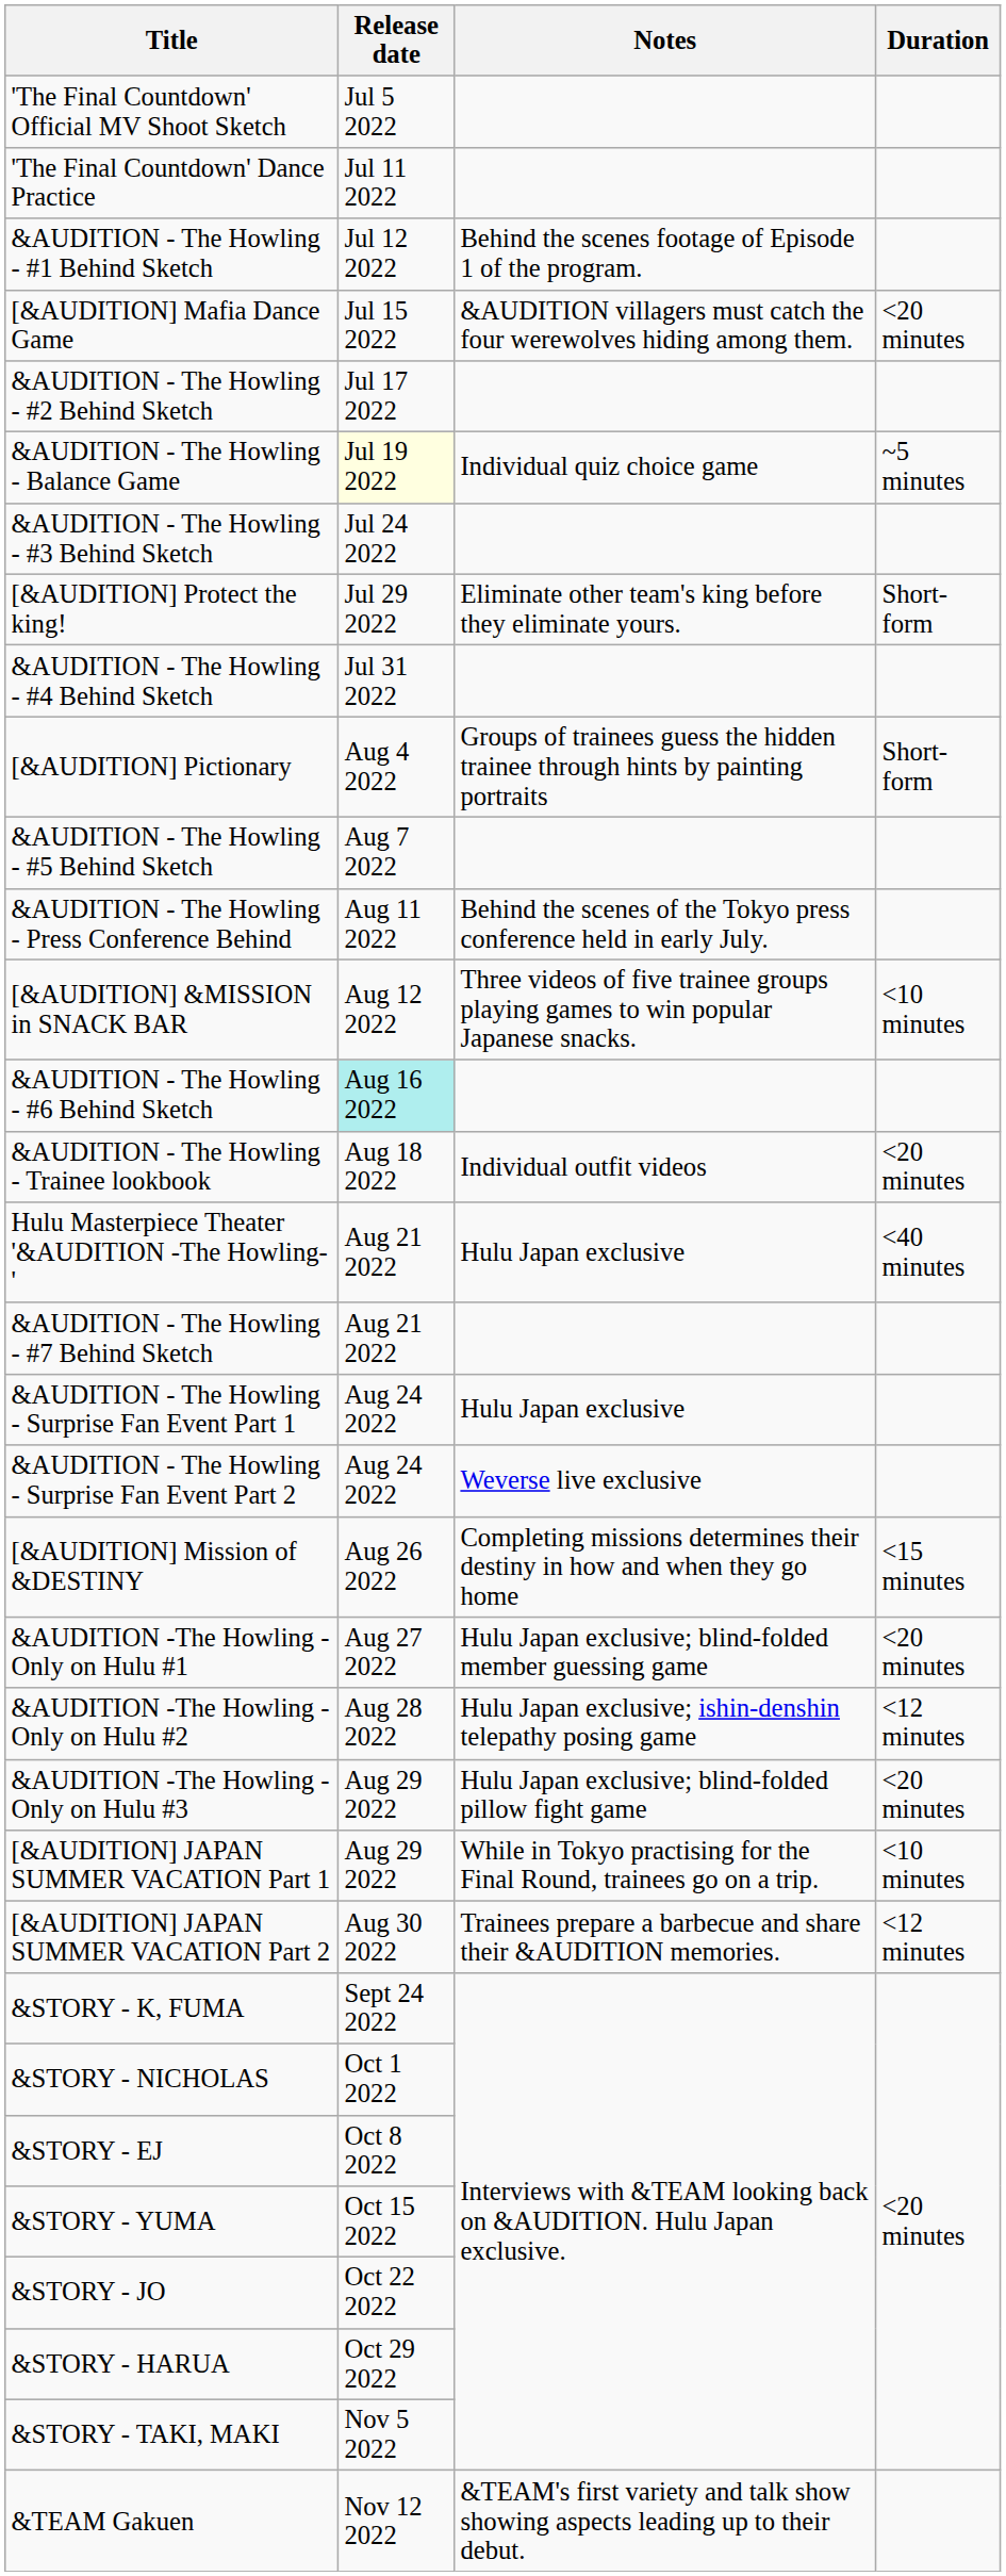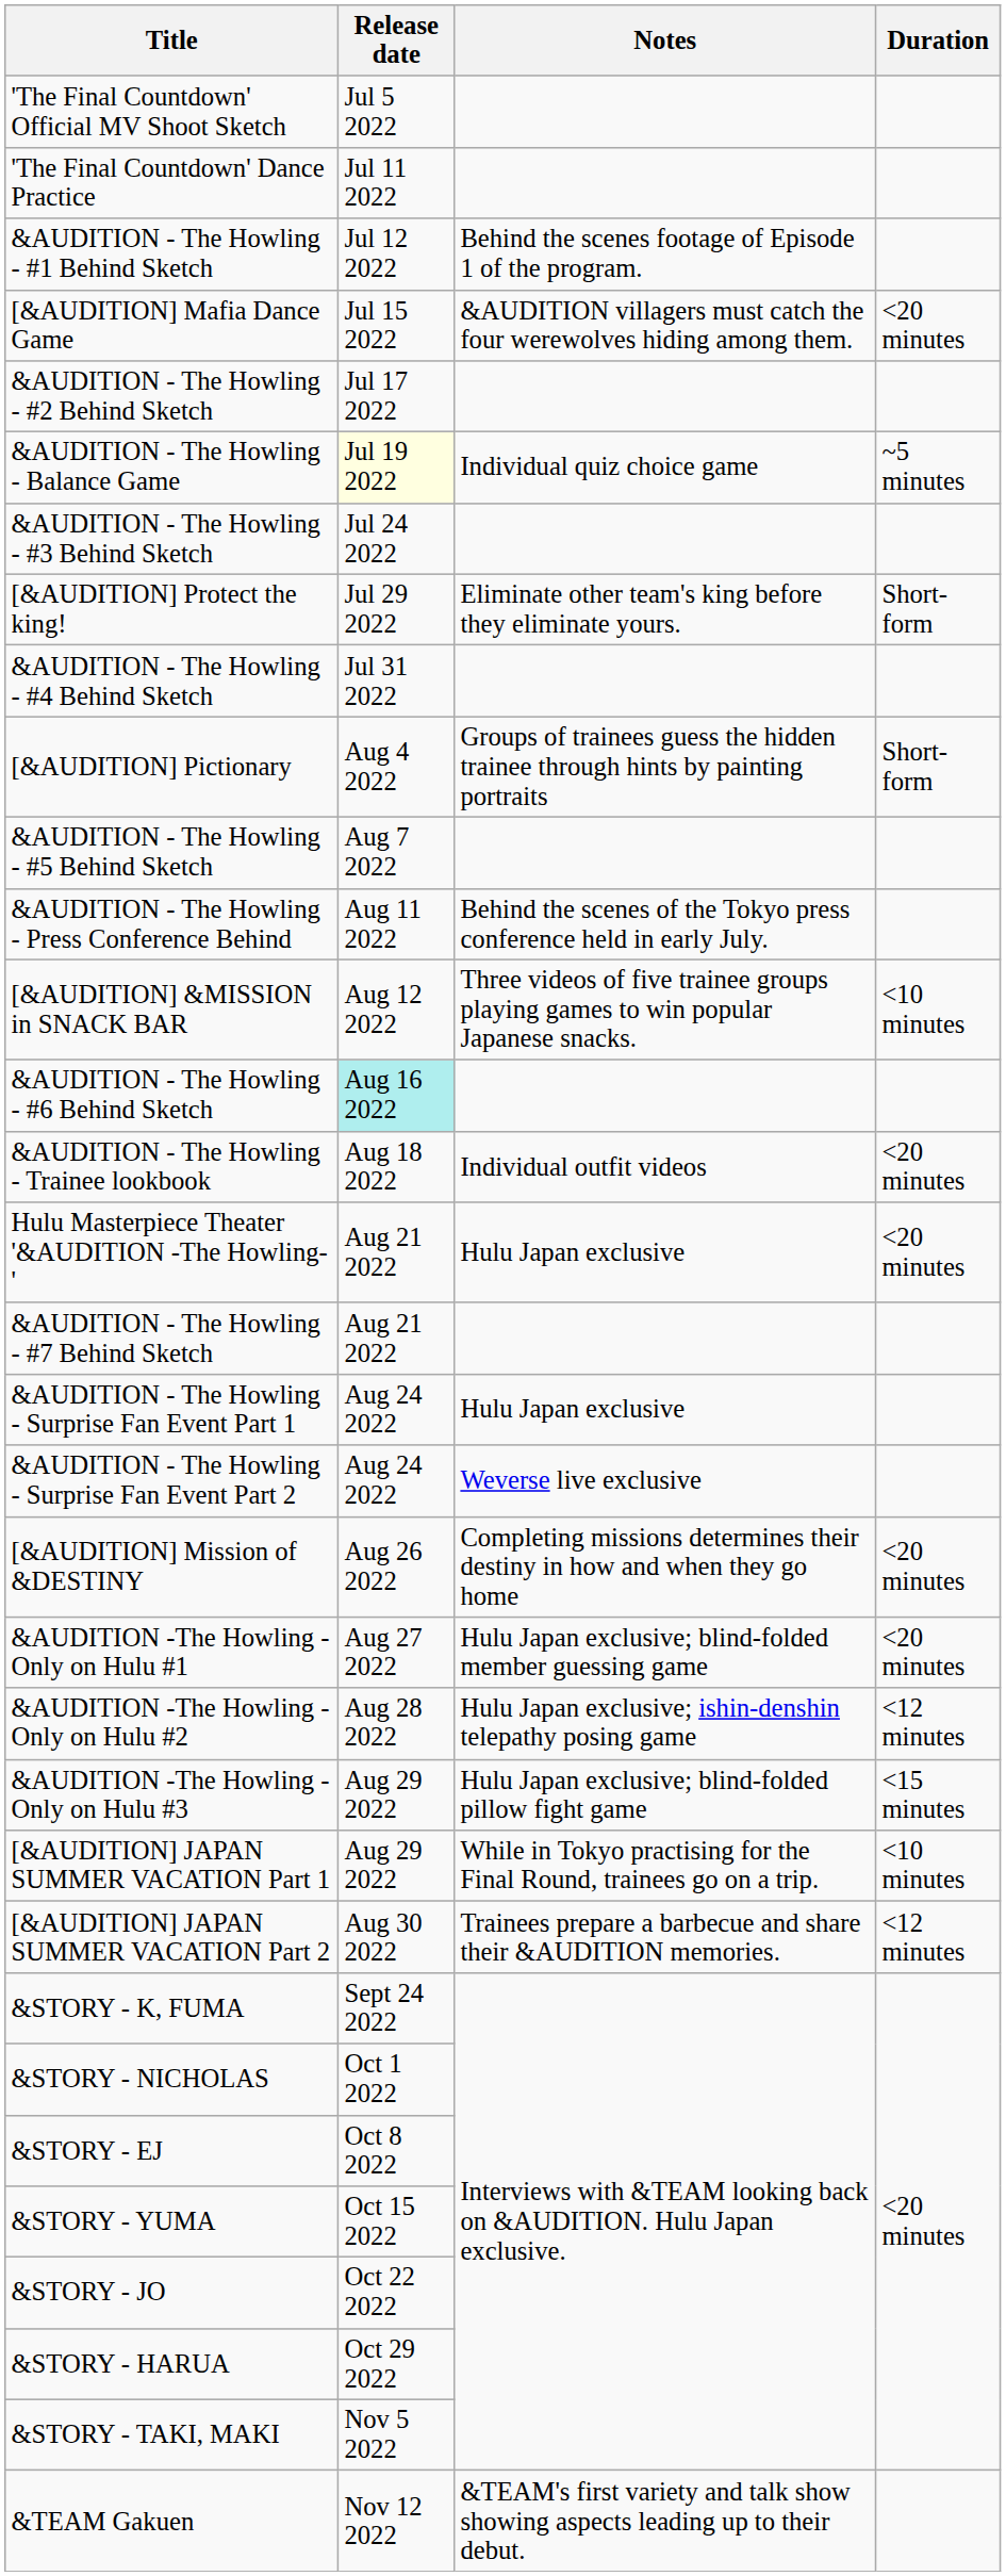 <table class="wikitable sortable">
 <tr>
 <th>Title</th>
 <th>Release date</th>
 <th>Notes</th>
 <th>Duration</th>
 </tr>
 <tr>
 <td>'The Final Countdown' Official MV Shoot Sketch</td>
 <td>Jul 5 2022</td>
 <td></td>
 <td></td>
 </tr>
 <tr>
 <td>'The Final Countdown' Dance Practice</td>
 <td>Jul 11 2022</td>
 <td></td>
 <td></td>
 </tr>
 <tr>
 <td>&AUDITION - The Howling - #1 Behind Sketch</td>
 <td>Jul 12 2022</td>
 <td>Behind the scenes footage of Episode 1 of the program.</td>
 <td></td>
 </tr>
 <tr>
 <td>[&AUDITION] Mafia Dance Game</td>
 <td>Jul 15 2022</td>
 <td>&AUDITION villagers must catch the four werewolves hiding among them.</td>
 <td><20 minutes</td>
 </tr>
 <tr>
 <td>&AUDITION - The Howling - #2 Behind Sketch</td>
 <td>Jul 17 2022</td>
 <td></td>
 <td></td>
 </tr>
 <tr>
 <td>&AUDITION - The Howling - Balance Game</td>
 <td style="background: lightyellow;">Jul 19 2022</td>
 <td>Individual quiz choice game</td>
 <td>~5 minutes</td>
 </tr>
 <tr>
 <td>&AUDITION - The Howling - #3 Behind Sketch</td>
 <td>Jul 24 2022</td>
 <td></td>
 <td></td>
 </tr>
 <tr>
 <td>[&AUDITION] Protect the king!</td>
 <td>Jul 29 2022</td>
 <td>Eliminate other team's king before they eliminate yours.</td>
 <td>Short-form</td>
 </tr>
 <tr>
 <td>&AUDITION - The Howling - #4 Behind Sketch</td>
 <td>Jul 31 2022</td>
 <td></td>
 <td></td>
 </tr>
 <tr>
 <td>[&AUDITION] Pictionary</td>
 <td>Aug 4 2022</td>
 <td>Groups of trainees guess the hidden trainee through hints by painting portraits</td>
 <td>Short-form</td>
 </tr>
 <tr>
 <td>&AUDITION - The Howling - #5 Behind Sketch</td>
 <td>Aug 7 2022</td>
 <td></td>
 <td></td>
 </tr>
 <tr>
 <td>&AUDITION - The Howling - Press Conference Behind</td>
 <td>Aug 11 2022</td>
 <td>Behind the scenes of the Tokyo press conference held in early July.</td>
 <td></td>
 </tr>
 <tr>
 <td>[&AUDITION] &MISSION in SNACK BAR</td>
 <td>Aug 12 2022</td>
 <td>Three videos of five trainee groups playing games to win popular Japanese snacks.</td>
 <td><10 minutes</td>
 </tr>
 <tr>
 <td>&AUDITION - The Howling - #6 Behind Sketch</td>
 <td style="background: paleturquoise;">Aug 16 2022</td>
 <td></td>
 <td></td>
 </tr>
 <tr>
 <td>&AUDITION - The Howling - Trainee lookbook</td>
 <td>Aug 18 2022</td>
 <td>Individual outfit videos</td>
 <td><20 minutes</td>
 </tr>
 <tr>
 <td>Hulu Masterpiece Theater '&AUDITION -The Howling-'</td>
 <td>Aug 21 2022</td>
 <td>Hulu Japan exclusive</td>
-<td><40 minutes</td>
+<td><20 minutes</td>
 </tr>
 <tr>
 <td>&AUDITION - The Howling - #7 Behind Sketch</td>
 <td>Aug 21 2022</td>
 <td></td>
 <td></td>
 </tr>
 <tr>
 <td>&AUDITION - The Howling - Surprise Fan Event Part 1</td>
 <td>Aug 24 2022</td>
 <td>Hulu Japan exclusive</td>
 <td></td>
 </tr>
 <tr>
 <td>&AUDITION - The Howling - Surprise Fan Event Part 2</td>
 <td>Aug 24 2022</td>
 <td><a href='#'>Weverse</a> live exclusive</td>
 <td></td>
 </tr>
 <tr>
 <td>[&AUDITION] Mission of &DESTINY</td>
 <td>Aug 26 2022</td>
 <td>Completing missions determines their destiny in how and when they go home</td>
-<td><15 minutes</td>
+<td><20 minutes</td>
 </tr>
 <tr>
 <td>&AUDITION -The Howling - Only on Hulu #1</td>
 <td>Aug 27 2022</td>
 <td>Hulu Japan exclusive; blind-folded member guessing game</td>
 <td><20 minutes</td>
 </tr>
 <tr>
 <td>&AUDITION -The Howling - Only on Hulu #2</td>
 <td>Aug 28 2022</td>
 <td>Hulu Japan exclusive; <a href='#'>ishin-denshin</a> telepathy posing game</td>
 <td><12 minutes</td>
 </tr>
 <tr>
 <td>&AUDITION -The Howling - Only on Hulu #3</td>
 <td>Aug 29 2022</td>
 <td>Hulu Japan exclusive; blind-folded pillow fight game</td>
-<td><20 minutes</td>
+<td><15 minutes</td>
 </tr>
 <tr>
 <td>[&AUDITION] JAPAN SUMMER VACATION Part 1</td>
 <td>Aug 29 2022</td>
 <td>While in Tokyo practising for the Final Round, trainees go on a trip.</td>
 <td><10 minutes</td>
 </tr>
 <tr>
 <td>[&AUDITION] JAPAN SUMMER VACATION Part 2</td>
 <td>Aug 30 2022</td>
 <td>Trainees prepare a barbecue and share their &AUDITION memories.</td>
 <td><12 minutes</td>
 </tr>
 <tr>
 <td>&STORY - K, FUMA</td>
 <td>Sept 24 2022</td>
 <td rowspan="7">Interviews with &TEAM looking back on &AUDITION. Hulu Japan exclusive.</td>
 <td rowspan="7"><20 minutes</td>
 </tr>
 <tr>
 <td>&STORY - NICHOLAS</td>
 <td>Oct 1 2022</td>
 </tr>
 <tr>
 <td>&STORY - EJ</td>
 <td>Oct 8 2022</td>
 </tr>
 <tr>
 <td>&STORY - YUMA</td>
 <td>Oct 15 2022</td>
 </tr>
 <tr>
 <td>&STORY - JO</td>
 <td>Oct 22 2022</td>
 </tr>
 <tr>
 <td>&STORY - HARUA</td>
 <td>Oct 29 2022</td>
 </tr>
 <tr>
 <td>&STORY - TAKI, MAKI</td>
 <td>Nov 5 2022</td>
 </tr>
 <tr>
 <td>&TEAM Gakuen</td>
 <td>Nov 12 2022</td>
 <td>&TEAM's first variety and talk show showing aspects leading up to their debut.</td>
 <td></td>
 </tr>
 </table>
